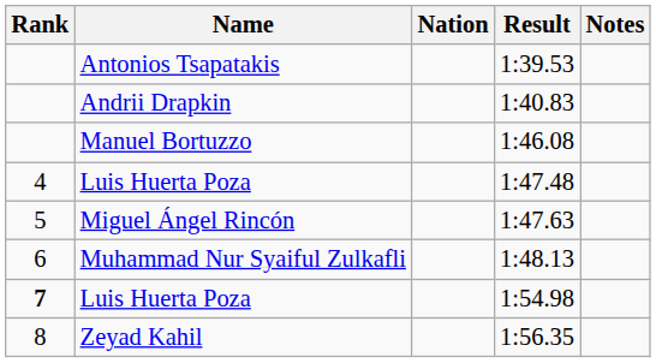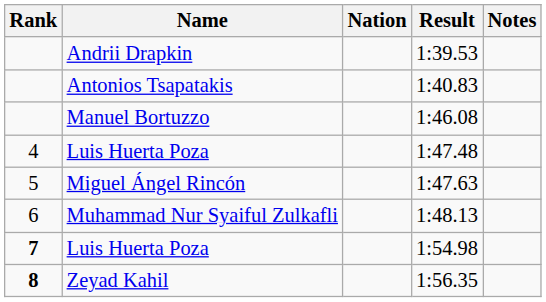 <table class="wikitable sortable" style="text-align:center">
 <tr>
 <th>Rank</th>
 <th>Name</th>
 <th>Nation</th>
 <th>Result</th>
 <th>Notes</th>
 </tr>
 <tr>
 <td></td>
-<td align=left><a href='#'>Antonios Tsapatakis</a></td>
+<td align=left><a href='#'>Andrii Drapkin</a></td>
 <td align=left></td>
 <td>1:39.53</td>
 <td></td>
 </tr>
 <tr>
 <td></td>
-<td align=left><a href='#'>Andrii Drapkin</a></td>
+<td align=left><a href='#'>Antonios Tsapatakis</a></td>
 <td align=left></td>
 <td>1:40.83</td>
 <td></td>
 </tr>
 <tr>
 <td></td>
 <td align=left><a href='#'>Manuel Bortuzzo</a></td>
 <td align=left></td>
 <td>1:46.08</td>
 <td></td>
 </tr>
 <tr>
 <td>4</td>
 <td align=left><a href='#'>Luis Huerta Poza</a></td>
 <td align=left></td>
 <td>1:47.48</td>
 <td></td>
 </tr>
 <tr>
 <td>5</td>
 <td align=left><a href='#'>Miguel Ángel Rincón</a></td>
 <td align=left></td>
 <td>1:47.63</td>
 <td></td>
 </tr>
 <tr>
 <td>6</td>
 <td align=left><a href='#'>Muhammad Nur Syaiful Zulkafli</a></td>
 <td align=left></td>
 <td>1:48.13</td>
 <td></td>
 </tr>
 <tr>
 <td><strong>7</strong></td>
 <td align=left><a href='#'>Luis Huerta Poza</a></td>
 <td align=left></td>
 <td>1:54.98</td>
 <td></td>
 </tr>
 <tr>
-<td>8</td>
+<td><strong>8</strong></td>
 <td align=left><a href='#'>Zeyad Kahil</a></td>
 <td align=left></td>
 <td>1:56.35</td>
 <td></td>
 </tr>
 </table>
